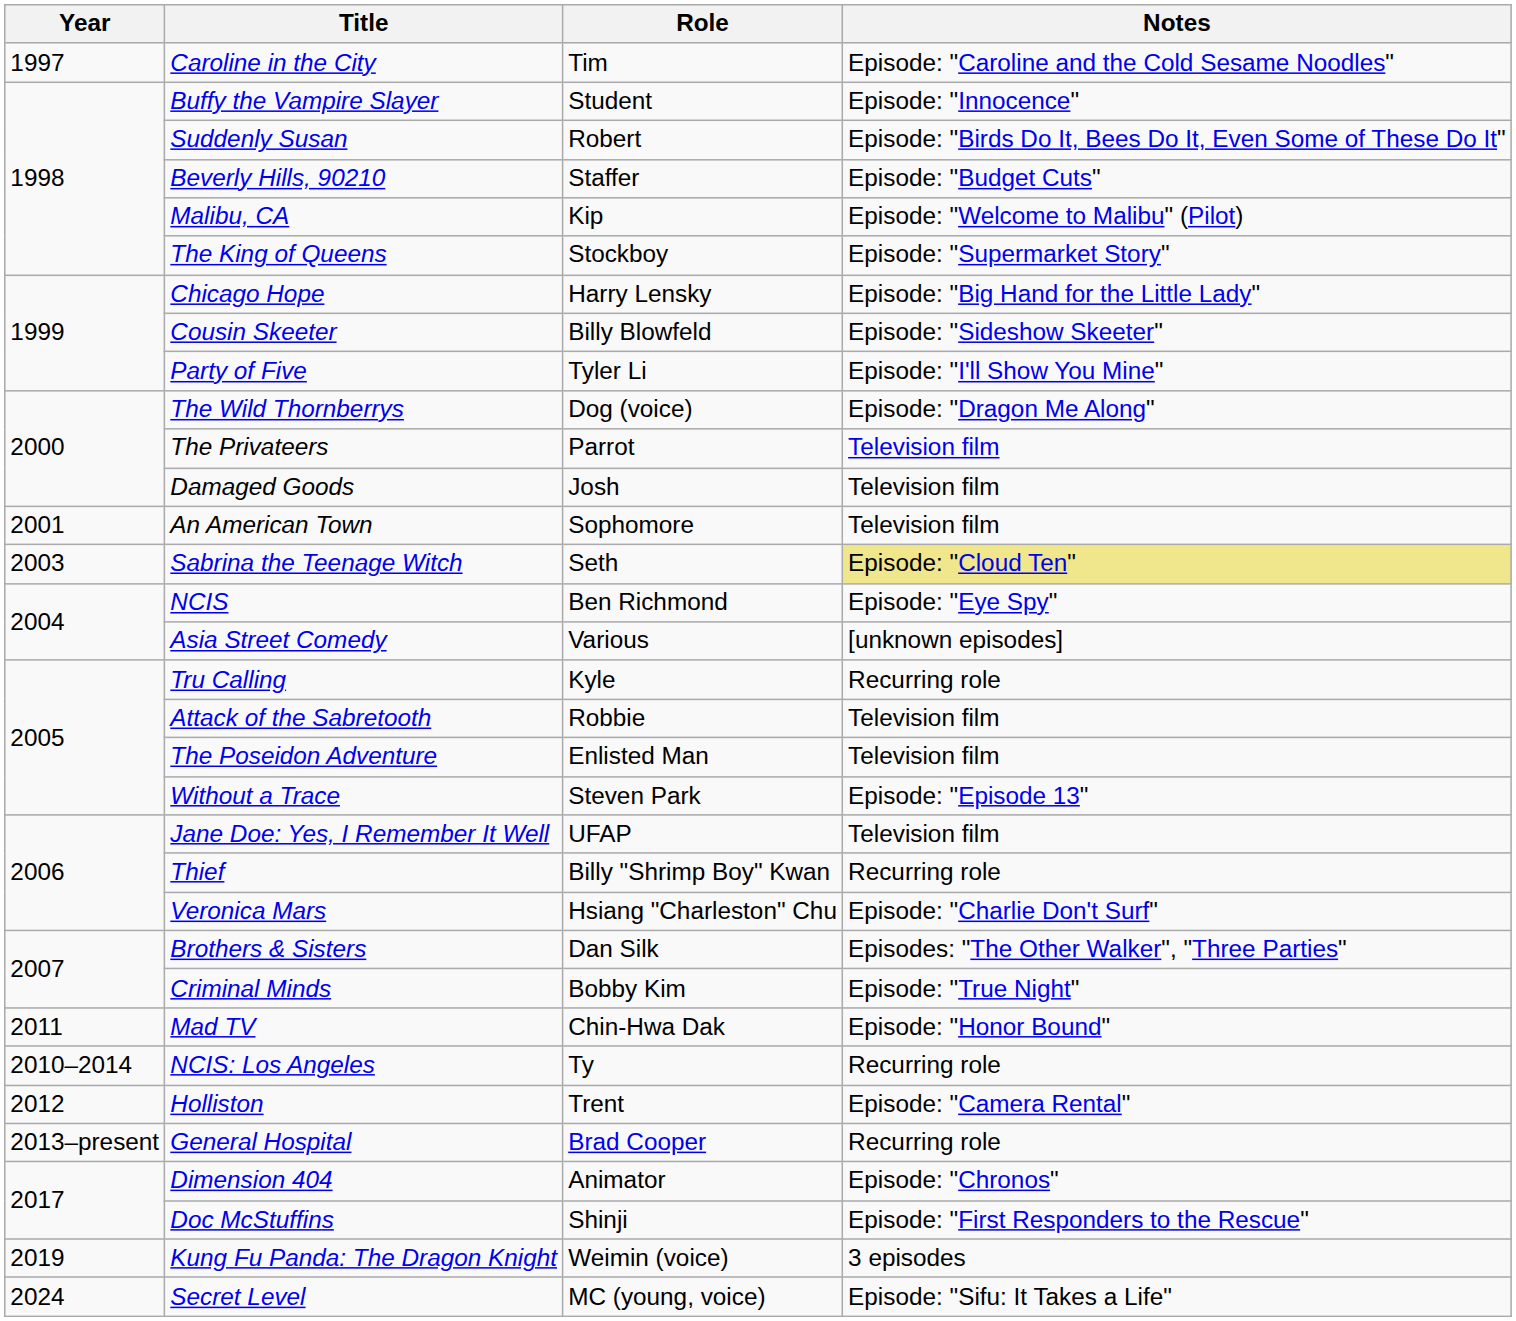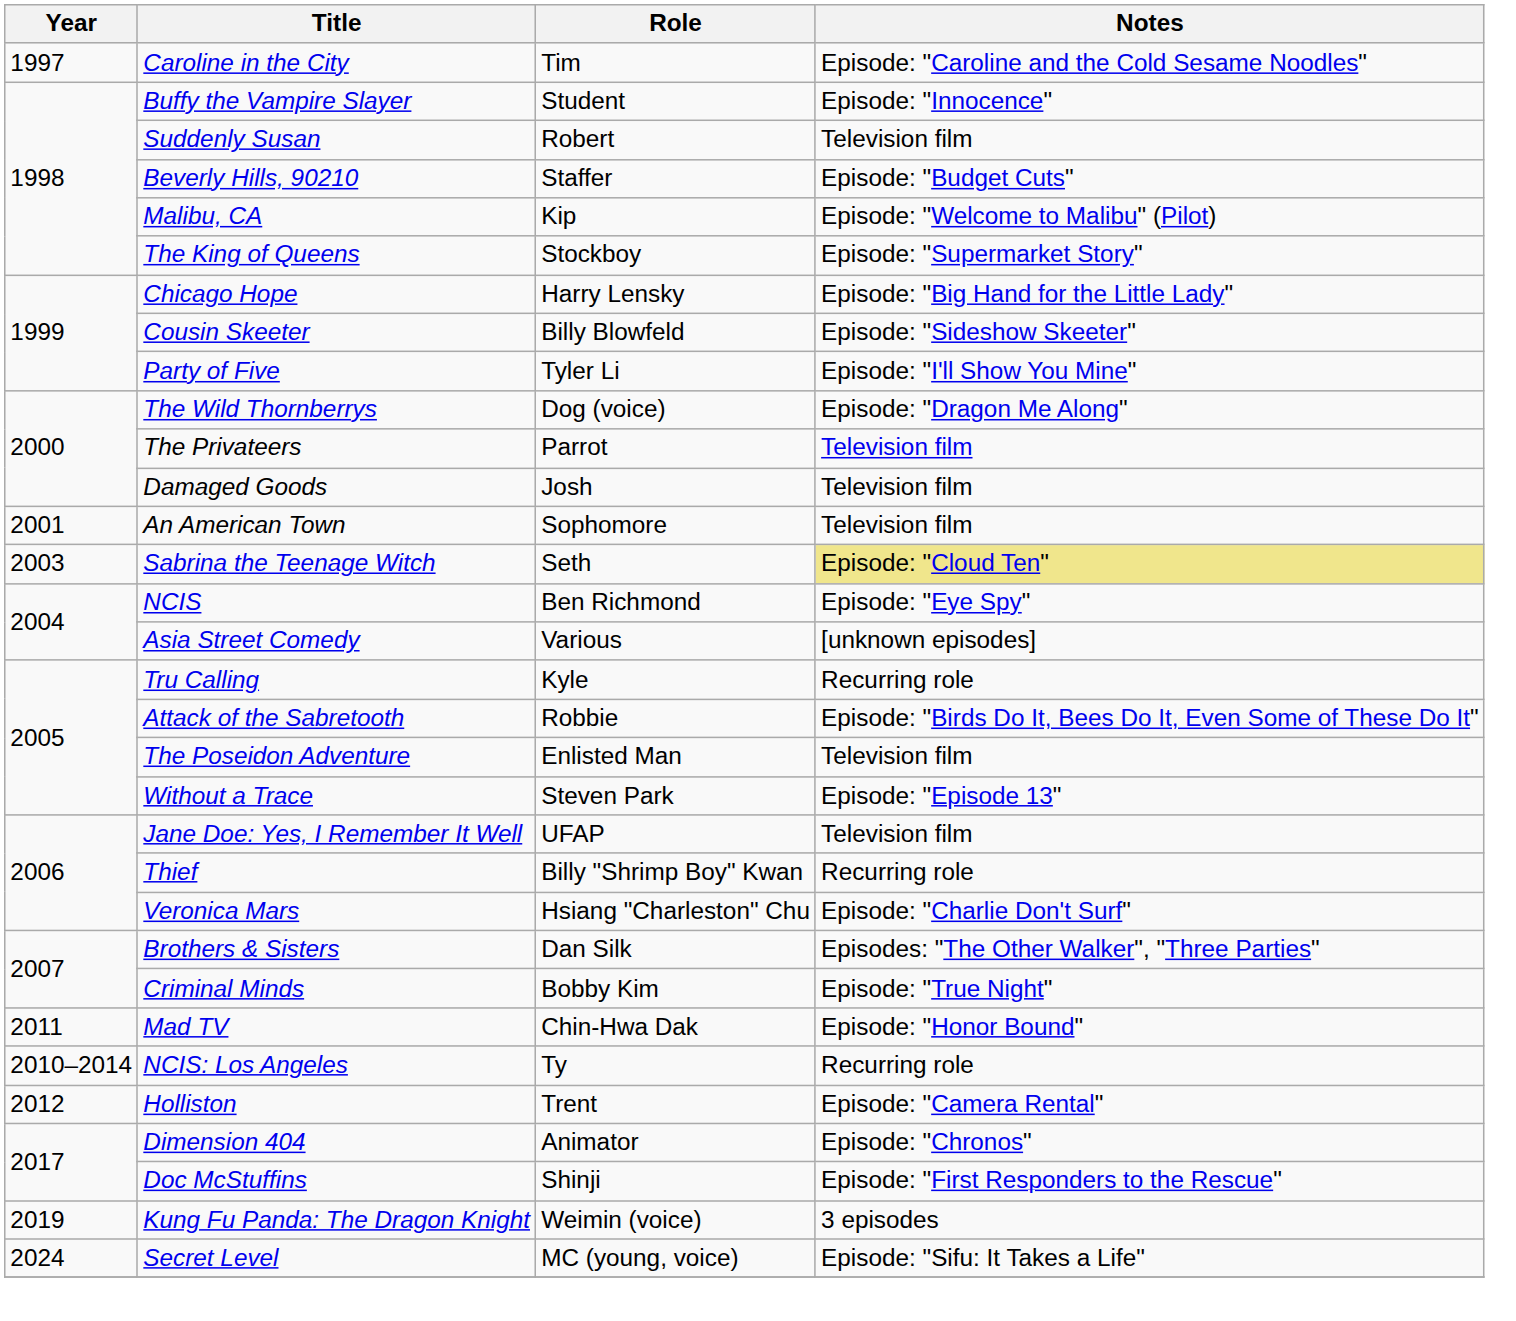 <table class="wikitable">
 <tr>
 <th>Year</th>
 <th>Title</th>
 <th>Role</th>
 <th>Notes</th>
 </tr>
 <tr>
 <td>1997</td>
 <td><em><a href='#'>Caroline in the City</a></em></td>
 <td>Tim</td>
 <td>Episode: "<a href='#'>Caroline and the Cold Sesame Noodles</a>"</td>
 </tr>
 <tr>
 <td rowspan="5">1998</td>
 <td><em><a href='#'>Buffy the Vampire Slayer</a></em></td>
 <td>Student</td>
 <td>Episode: "<a href='#'>Innocence</a>"</td>
 </tr>
 <tr>
 <td><em><a href='#'>Suddenly Susan</a></em></td>
 <td>Robert</td>
-<td>Episode: "<a href='#'>Birds Do It, Bees Do It, Even Some of These Do It</a>"</td>
+<td>Television film</td>
 </tr>
 <tr>
 <td><em><a href='#'>Beverly Hills, 90210</a></em></td>
 <td>Staffer</td>
 <td>Episode: "<a href='#'>Budget Cuts</a>"</td>
 </tr>
 <tr>
 <td><em><a href='#'>Malibu, CA</a></em></td>
 <td>Kip</td>
 <td>Episode: "<a href='#'>Welcome to Malibu</a>" (<a href='#'>Pilot</a>)</td>
 </tr>
 <tr>
 <td><em><a href='#'>The King of Queens</a></em></td>
 <td>Stockboy</td>
 <td>Episode: "<a href='#'>Supermarket Story</a>"</td>
 </tr>
 <tr>
 <td rowspan="3">1999</td>
 <td><em><a href='#'>Chicago Hope</a></em></td>
 <td>Harry Lensky</td>
 <td>Episode: "<a href='#'>Big Hand for the Little Lady</a>"</td>
 </tr>
 <tr>
 <td><em><a href='#'>Cousin Skeeter</a></em></td>
 <td>Billy Blowfeld</td>
 <td>Episode: "<a href='#'>Sideshow Skeeter</a>"</td>
 </tr>
 <tr>
 <td><em><a href='#'>Party of Five</a></em></td>
 <td>Tyler Li</td>
 <td>Episode: "<a href='#'>I'll Show You Mine</a>"</td>
 </tr>
 <tr>
 <td rowspan="3">2000</td>
 <td><em><a href='#'>The Wild Thornberrys</a></em></td>
 <td>Dog (voice)</td>
 <td>Episode: "<a href='#'>Dragon Me Along</a>"</td>
 </tr>
 <tr>
 <td><em>The Privateers</em></td>
 <td>Parrot</td>
 <td><a href='#'>Television film</a></td>
 </tr>
 <tr>
 <td><em>Damaged Goods</em></td>
 <td>Josh</td>
 <td>Television film</td>
 </tr>
 <tr>
 <td>2001</td>
 <td><em>An American Town</em></td>
 <td>Sophomore</td>
 <td>Television film</td>
 </tr>
 <tr>
 <td>2003</td>
 <td><em><a href='#'>Sabrina the Teenage Witch</a></em></td>
 <td>Seth</td>
 <td style="background: khaki;">Episode: "<a href='#'>Cloud Ten</a>"</td>
 </tr>
 <tr>
 <td rowspan="2">2004</td>
 <td><em><a href='#'>NCIS</a></em></td>
 <td>Ben Richmond</td>
 <td>Episode: "<a href='#'>Eye Spy</a>"</td>
 </tr>
 <tr>
 <td><em><a href='#'>Asia Street Comedy</a></em></td>
 <td>Various</td>
 <td>[unknown episodes]</td>
 </tr>
 <tr>
 <td rowspan="4">2005</td>
 <td><em><a href='#'>Tru Calling</a></em></td>
 <td>Kyle</td>
 <td>Recurring role</td>
 </tr>
 <tr>
 <td><em><a href='#'>Attack of the Sabretooth</a></em></td>
 <td>Robbie</td>
-<td>Television film</td>
+<td>Episode: "<a href='#'>Birds Do It, Bees Do It, Even Some of These Do It</a>"</td>
 </tr>
 <tr>
 <td><em><a href='#'>The Poseidon Adventure</a></em></td>
 <td>Enlisted Man</td>
 <td>Television film</td>
 </tr>
 <tr>
 <td><em><a href='#'>Without a Trace</a></em></td>
 <td>Steven Park</td>
 <td>Episode: "<a href='#'>Episode 13</a>"</td>
 </tr>
 <tr>
 <td rowspan="3">2006</td>
 <td><em><a href='#'>Jane Doe: Yes, I Remember It Well</a></em></td>
 <td>UFAP</td>
 <td>Television film</td>
 </tr>
 <tr>
 <td><em><a href='#'>Thief</a></em></td>
 <td>Billy "Shrimp Boy" Kwan</td>
 <td>Recurring role</td>
 </tr>
 <tr>
 <td><em><a href='#'>Veronica Mars</a></em></td>
 <td>Hsiang "Charleston" Chu</td>
 <td>Episode: "<a href='#'>Charlie Don't Surf</a>"</td>
 </tr>
 <tr>
 <td rowspan="2">2007</td>
 <td><em><a href='#'>Brothers & Sisters</a></em></td>
 <td>Dan Silk</td>
 <td>Episodes: "<a href='#'>The Other Walker</a>", "<a href='#'>Three Parties</a>"</td>
 </tr>
 <tr>
 <td><em><a href='#'>Criminal Minds</a></em></td>
 <td>Bobby Kim</td>
 <td>Episode: "<a href='#'>True Night</a>"</td>
 </tr>
 <tr>
 <td>2011</td>
 <td><em><a href='#'>Mad TV</a></em></td>
 <td>Chin-Hwa Dak</td>
 <td>Episode: "<a href='#'>Honor Bound</a>"</td>
 </tr>
 <tr>
 <td>2010–2014</td>
 <td><em><a href='#'>NCIS: Los Angeles</a></em></td>
 <td>Ty</td>
 <td>Recurring role</td>
 </tr>
 <tr>
 <td>2012</td>
 <td><em><a href='#'>Holliston</a></em></td>
 <td>Trent</td>
 <td>Episode: "<a href='#'>Camera Rental</a>"</td>
 </tr>
 <tr>
-<td>2013–present</td>
-<td><em><a href='#'>General Hospital</a></em></td>
-<td><a href='#'>Brad Cooper</a></td>
-<td>Recurring role</td>
-</tr>
-<tr>
 <td rowspan="2">2017</td>
 <td><em><a href='#'>Dimension 404</a></em></td>
 <td>Animator</td>
 <td>Episode: "<a href='#'>Chronos</a>"</td>
 </tr>
 <tr>
 <td><em><a href='#'>Doc McStuffins</a></em></td>
 <td>Shinji</td>
 <td>Episode: "<a href='#'>First Responders to the Rescue</a>"</td>
 </tr>
 <tr>
 <td>2019</td>
 <td><em><a href='#'>Kung Fu Panda: The Dragon Knight</a></em></td>
 <td>Weimin (voice)</td>
 <td>3 episodes</td>
 </tr>
 <tr>
 <td>2024</td>
 <td><em><a href='#'>Secret Level</a></em></td>
 <td>MC (young, voice)</td>
 <td>Episode: "Sifu: It Takes a Life"</td>
 </tr>
 <tr>
 </tr>
 </table>
